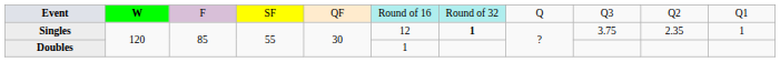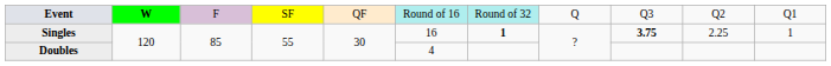 <table class=wikitable style=font-size:90%;text-align:center>
 <tr>
 <td style="width:130px; background:#dfe2e9;"><strong>Event</strong></td>
 <td style="width:80px; background:lime;"><strong>W</strong></td>
 <td style="width:85px; background:thistle;">F</td>
 <td style="width:85px; background:#ff0;">SF</td>
 <td style="width:85px; background:#ffebcd;">QF</td>
 <td style="width:85px; background:#afeeee;">Round of 16</td>
 <td style="width:85px; background:#afeeee;">Round of 32</td>
 <td width=85>Q</td>
 <td width=85>Q3</td>
 <td width=85>Q2</td>
 <td width=85>Q1</td>
 </tr>
 <tr>
 <th style="background:#ededed;">Singles</th>
 <td rowspan=2>120</td>
 <td rowspan=2>85</td>
 <td rowspan=2>55</td>
 <td rowspan=2>30</td>
-<td>12</td>
+<td>16</td>
 <td><strong>1</strong></td>
 <td rowspan=2>?</td>
-<td>3.75</td>
-<td>2.35</td>
+<td><strong>3.75</strong></td>
+<td>2.25</td>
 <td>1</td>
 </tr>
 <tr>
 <th style="background:#ededed;">Doubles</th>
-<td>1</td>
+<td>4</td>
 <td></td>
 <td></td>
 <td></td>
 <td></td>
 </tr>
 </table>
